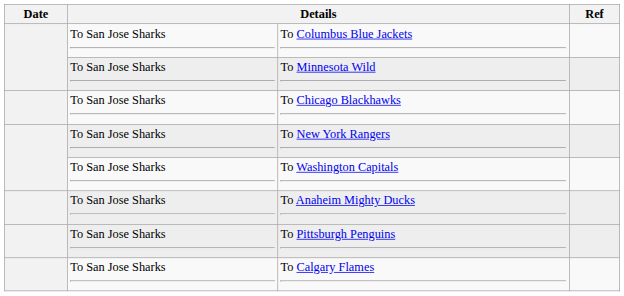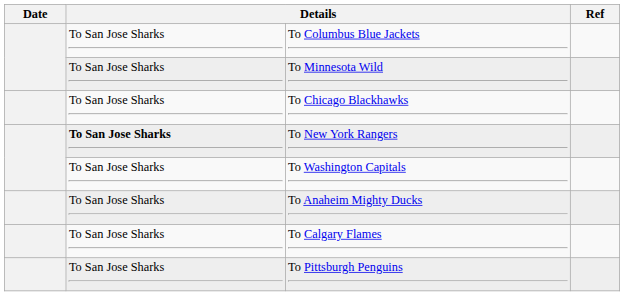 <table class="wikitable plainrowheaders" style="width: 50em;">
 <tr>
 <th scope="col">Date</th>
 <th scope="col" colspan="2">Details</th>
 <th scope="col">Ref</th>
 </tr>
 <tr>
 <th scope="row" rowspan=2></th>
 <td valign="top">To San Jose Sharks <hr> </td>
 <td valign="top">To <a href='#'>Columbus Blue Jackets</a> <hr> </td>
 <td></td>
 </tr>
 <tr bgcolor="#eeeeee">
 <td valign="top">To San Jose Sharks <hr> </td>
 <td valign="top">To <a href='#'>Minnesota Wild</a> <hr> </td>
 <td></td>
 </tr>
 <tr>
 <th scope="row"></th>
 <td valign="top">To San Jose Sharks <hr> </td>
 <td valign="top">To <a href='#'>Chicago Blackhawks</a> <hr> </td>
 <td></td>
 </tr>
 <tr bgcolor="#eeeeee">
 <th scope="row" rowspan=2></th>
-<td valign="top">To San Jose Sharks <hr> </td>
+<td valign="top"><strong>To San Jose Sharks <hr> </strong></td>
 <td valign="top">To <a href='#'>New York Rangers</a> <hr> </td>
 <td></td>
 </tr>
 <tr>
 <td valign="top">To San Jose Sharks <hr> </td>
 <td valign="top">To <a href='#'>Washington Capitals</a> <hr> </td>
 <td></td>
 </tr>
 <tr bgcolor="#eeeeee">
 <th scope="row"></th>
 <td valign="top">To San Jose Sharks <hr> </td>
 <td valign="top">To <a href='#'>Anaheim Mighty Ducks</a> <hr> </td>
 <td></td>
 </tr>
+<tr>
+<th scope="row"></th>
+<td valign="top">To San Jose Sharks <hr> </td>
+<td valign="top">To <a href='#'>Calgary Flames</a> <hr> </td>
+<td></td>
+</tr>
 <tr bgcolor="#eeeeee">
 <th scope="row"></th>
 <td valign="top">To San Jose Sharks <hr> </td>
 <td valign="top">To <a href='#'>Pittsburgh Penguins</a> <hr> </td>
 <td></td>
 </tr>
-<tr>
-<th scope="row"></th>
-<td valign="top">To San Jose Sharks <hr> </td>
-<td valign="top">To <a href='#'>Calgary Flames</a> <hr> </td>
-<td></td>
-</tr>
 </table>
